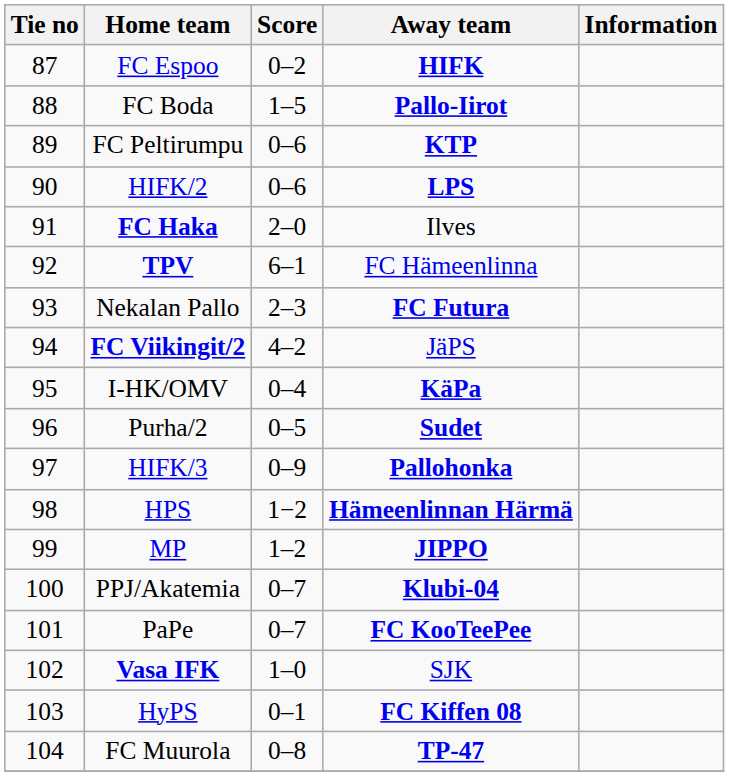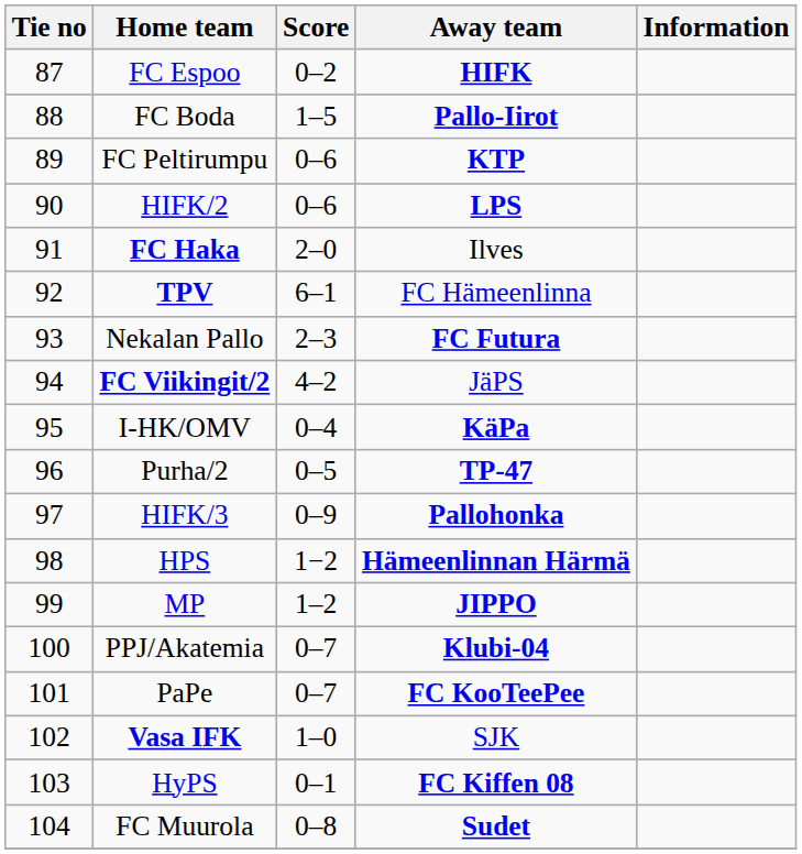 <table class="wikitable" style="text-align:center">
 <tr>
 <th style= width="40px">Tie no</th>
 <th style= width="150px">Home team</th>
 <th style= width="60px">Score</th>
 <th style= width="150px">Away team</th>
 <th style= width="30px">Information</th>
 </tr>
 <tr>
 <td>87</td>
 <td><a href='#'>FC Espoo</a></td>
 <td>0–2</td>
 <td><strong><a href='#'>HIFK</a></strong></td>
 <td></td>
 </tr>
 <tr>
 <td>88</td>
 <td>FC Boda</td>
 <td>1–5</td>
 <td><strong><a href='#'>Pallo-Iirot</a></strong></td>
 <td></td>
 </tr>
 <tr>
 <td>89</td>
 <td>FC Peltirumpu</td>
 <td>0–6</td>
 <td><strong><a href='#'>KTP</a></strong></td>
 <td></td>
 </tr>
 <tr>
 <td>90</td>
 <td><a href='#'>HIFK/2</a></td>
 <td>0–6</td>
 <td><strong><a href='#'>LPS</a></strong></td>
 <td></td>
 </tr>
 <tr>
 <td>91</td>
 <td><strong><a href='#'>FC Haka</a></strong></td>
 <td>2–0</td>
 <td>Ilves</td>
 <td></td>
 </tr>
 <tr>
 <td>92</td>
 <td><strong><a href='#'>TPV</a></strong></td>
 <td>6–1</td>
 <td><a href='#'>FC Hämeenlinna</a></td>
 <td></td>
 </tr>
 <tr>
 <td>93</td>
 <td>Nekalan Pallo</td>
 <td>2–3</td>
 <td><strong><a href='#'>FC Futura</a></strong></td>
 <td></td>
 </tr>
 <tr>
 <td>94</td>
 <td><strong><a href='#'>FC Viikingit/2</a></strong></td>
 <td>4–2 </td>
 <td><a href='#'>JäPS</a></td>
 <td></td>
 </tr>
 <tr>
 <td>95</td>
 <td>I-HK/OMV</td>
 <td>0–4</td>
 <td><strong><a href='#'>KäPa</a></strong></td>
 <td></td>
 </tr>
 <tr>
 <td>96</td>
 <td>Purha/2</td>
 <td>0–5</td>
-<td><strong><a href='#'>Sudet</a></strong></td>
+<td><strong><a href='#'>TP-47</a></strong></td>
 <td></td>
 </tr>
 <tr>
 <td>97</td>
 <td><a href='#'>HIFK/3</a></td>
 <td>0–9</td>
 <td><strong><a href='#'>Pallohonka</a></strong></td>
 <td></td>
 </tr>
 <tr>
 <td>98</td>
 <td><a href='#'>HPS</a></td>
 <td>1−2</td>
 <td><strong><a href='#'>Hämeenlinnan Härmä</a></strong></td>
 <td></td>
 </tr>
 <tr>
 <td>99</td>
 <td><a href='#'>MP</a></td>
 <td>1–2</td>
 <td><strong><a href='#'>JIPPO</a></strong></td>
 <td></td>
 </tr>
 <tr>
 <td>100</td>
 <td>PPJ/Akatemia</td>
 <td>0–7</td>
 <td><strong><a href='#'>Klubi-04</a></strong></td>
 <td></td>
 </tr>
 <tr>
 <td>101</td>
 <td>PaPe</td>
 <td>0–7</td>
 <td><strong><a href='#'>FC KooTeePee</a></strong></td>
 <td></td>
 </tr>
 <tr>
 <td>102</td>
 <td><strong><a href='#'>Vasa IFK</a></strong></td>
 <td>1–0</td>
 <td><a href='#'>SJK</a></td>
 <td></td>
 </tr>
 <tr>
 <td>103</td>
 <td><a href='#'>HyPS</a></td>
 <td>0–1</td>
 <td><strong><a href='#'>FC Kiffen 08</a></strong></td>
 <td></td>
 </tr>
 <tr>
 <td>104</td>
 <td>FC Muurola</td>
 <td>0–8</td>
-<td><strong><a href='#'>TP-47</a></strong></td>
+<td><strong><a href='#'>Sudet</a></strong></td>
 <td></td>
 </tr>
 <tr>
 </tr>
 </table>
